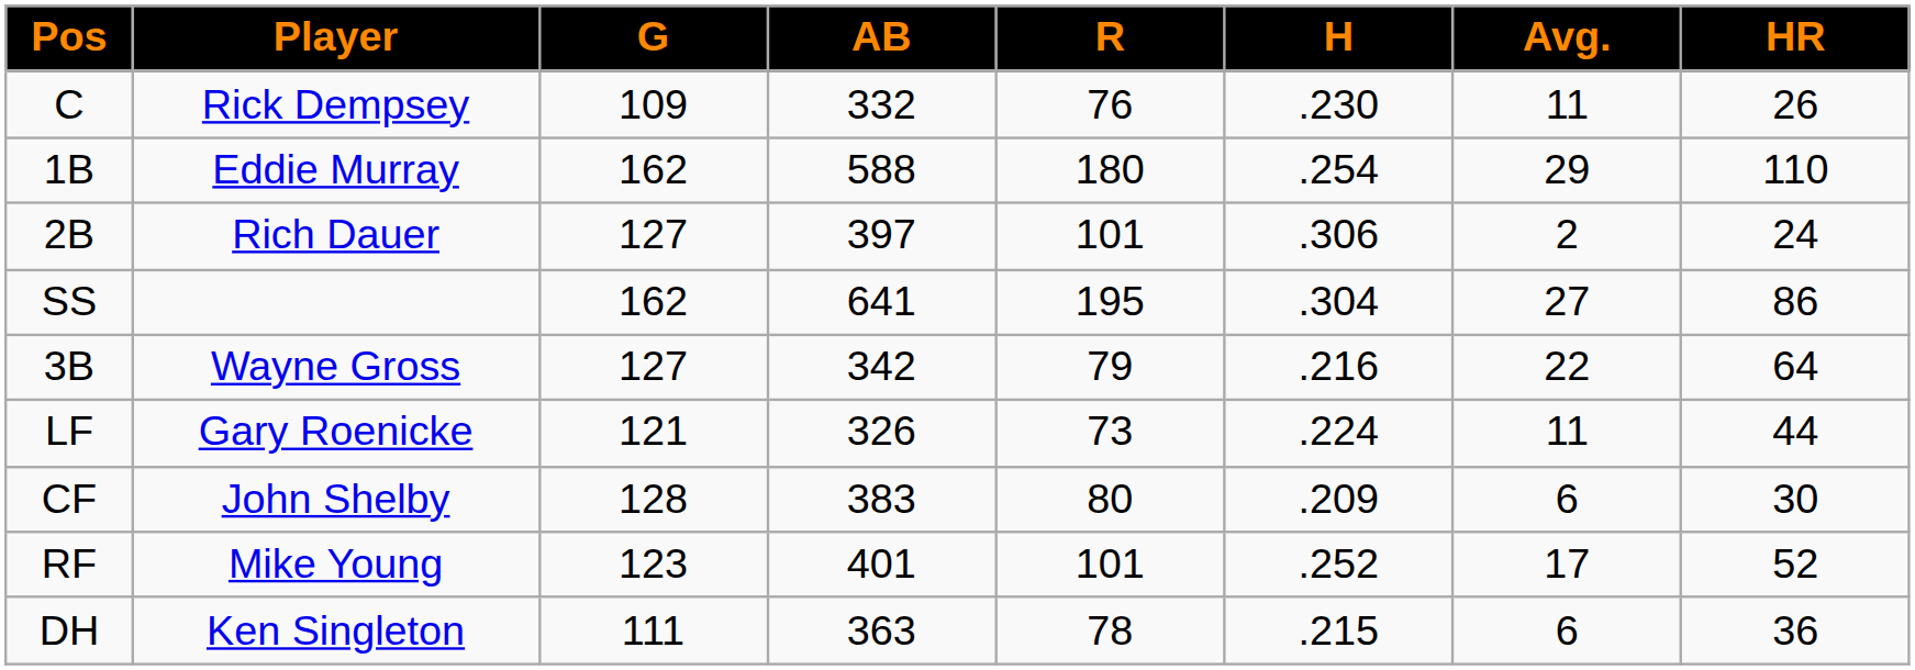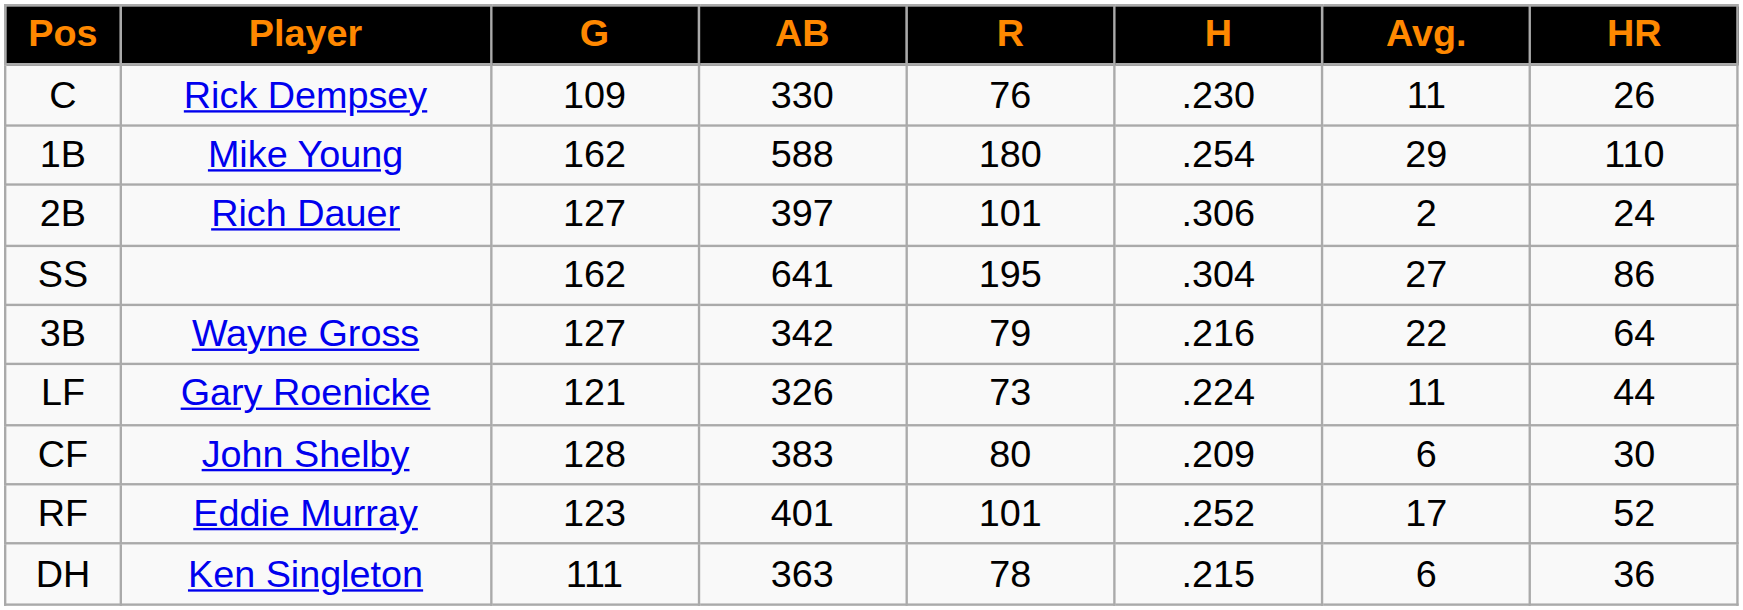 <table class="wikitable sortable">
 <tr>
 <th style="background:black;color:#FF8800;" width="5%">Pos</th>
 <th style="background:black;color:#FF8800;" width="16%">Player</th>
 <th style="background:black;color:#FF8800;" width="9%">G</th>
 <th style="background:black;color:#FF8800;" width="9%">AB</th>
 <th style="background:black;color:#FF8800;" width="9%">R</th>
 <th style="background:black;color:#FF8800;" width="9%">H</th>
 <th style="background:black;color:#FF8800;" width="9%">Avg.</th>
 <th style="background:black;color:#FF8800;" width="9%">HR</th>
 </tr>
 <tr align="center">
 <td>C</td>
 <td><a href='#'>Rick Dempsey</a></td>
 <td>109</td>
-<td>332</td>
+<td>330</td>
 <td>76</td>
 <td>.230</td>
 <td>11</td>
 <td>26</td>
 </tr>
 <tr align="center">
 <td>1B</td>
-<td><a href='#'>Eddie Murray</a></td>
+<td><a href='#'>Mike Young</a></td>
 <td>162</td>
 <td>588</td>
 <td>180</td>
 <td>.254</td>
 <td>29</td>
 <td>110</td>
 </tr>
 <tr align="center">
 <td>2B</td>
 <td><a href='#'>Rich Dauer</a></td>
 <td>127</td>
 <td>397</td>
 <td>101</td>
 <td>.306</td>
 <td>2</td>
 <td>24</td>
 </tr>
 <tr align="center">
 <td>SS</td>
 <td></td>
 <td>162</td>
 <td>641</td>
 <td>195</td>
 <td>.304</td>
 <td>27</td>
 <td>86</td>
 </tr>
 <tr align="center">
 <td>3B</td>
 <td><a href='#'>Wayne Gross</a></td>
 <td>127</td>
 <td>342</td>
 <td>79</td>
 <td>.216</td>
 <td>22</td>
 <td>64</td>
 </tr>
 <tr align="center">
 <td>LF</td>
 <td><a href='#'>Gary Roenicke</a></td>
 <td>121</td>
 <td>326</td>
 <td>73</td>
 <td>.224</td>
 <td>11</td>
 <td>44</td>
 </tr>
 <tr align="center">
 <td>CF</td>
 <td><a href='#'>John Shelby</a></td>
 <td>128</td>
 <td>383</td>
 <td>80</td>
 <td>.209</td>
 <td>6</td>
 <td>30</td>
 </tr>
 <tr align="center">
 <td>RF</td>
-<td><a href='#'>Mike Young</a></td>
+<td><a href='#'>Eddie Murray</a></td>
 <td>123</td>
 <td>401</td>
 <td>101</td>
 <td>.252</td>
 <td>17</td>
 <td>52</td>
 </tr>
 <tr align="center">
 <td>DH</td>
 <td><a href='#'>Ken Singleton</a></td>
 <td>111</td>
 <td>363</td>
 <td>78</td>
 <td>.215</td>
 <td>6</td>
 <td>36</td>
 </tr>
 </table>
